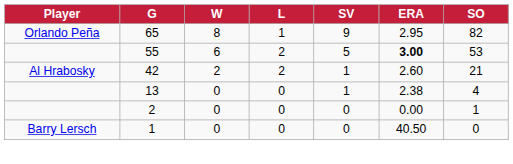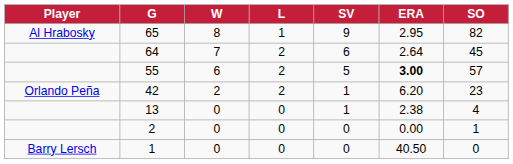 <table class="wikitable sortable">
 <tr>
 <th style="background:#c41e3a;color:white;" width="16%">Player</th>
 <th style="background:#c41e3a;color:white;" width="9%">G</th>
 <th style="background:#c41e3a;color:white;" width="9%">W</th>
 <th style="background:#c41e3a;color:white;" width="9%">L</th>
 <th style="background:#c41e3a;color:white;" width="9%">SV</th>
 <th style="background:#c41e3a;color:white;" width="9%">ERA</th>
 <th style="background:#c41e3a;color:white;" width="9%">SO</th>
 </tr>
 <tr align="center">
-<td><a href='#'>Orlando Peña</a></td>
+<td><a href='#'>Al Hrabosky</a></td>
 <td>65</td>
 <td>8</td>
 <td>1</td>
 <td>9</td>
 <td>2.95</td>
 <td>82</td>
+</tr>
+<tr align=center>
+<td></td>
+<td>64</td>
+<td>7</td>
+<td>2</td>
+<td>6</td>
+<td>2.64</td>
+<td>45</td>
 </tr>
 <tr align="center">
 <td></td>
 <td>55</td>
 <td>6</td>
 <td>2</td>
 <td>5</td>
 <td><strong>3.00</strong></td>
-<td>53</td>
+<td>57</td>
 </tr>
 <tr align="center">
-<td><a href='#'>Al Hrabosky</a></td>
+<td><a href='#'>Orlando Peña</a></td>
 <td>42</td>
 <td>2</td>
 <td>2</td>
 <td>1</td>
-<td>2.60</td>
-<td>21</td>
+<td>6.20</td>
+<td>23</td>
 </tr>
 <tr align=center>
 <td></td>
 <td>13</td>
 <td>0</td>
 <td>0</td>
 <td>1</td>
 <td>2.38</td>
 <td>4</td>
 </tr>
 <tr align="center">
 <td></td>
 <td>2</td>
 <td>0</td>
 <td>0</td>
 <td>0</td>
 <td>0.00</td>
 <td>1</td>
 </tr>
 <tr align="center">
 <td><a href='#'>Barry Lersch</a></td>
 <td>1</td>
 <td>0</td>
 <td>0</td>
 <td>0</td>
 <td>40.50</td>
 <td>0</td>
 </tr>
 </table>
